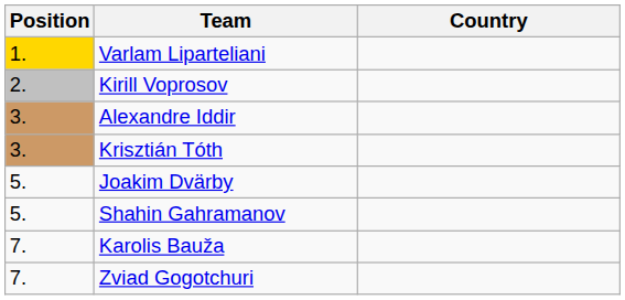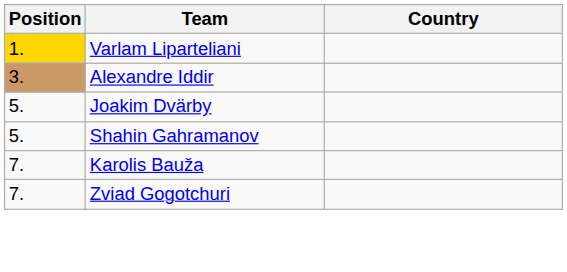 <table class=wikitable>
 <tr>
 <th width=10>Position</th>
 <th width=200>Team</th>
 <th width=200>Country</th>
 </tr>
 <tr>
 <td bgcolor=gold>1.</td>
 <td><a href='#'>Varlam Liparteliani</a></td>
 <td></td>
 </tr>
 <tr>
-<td bgcolor="silver">2.</td>
-<td><a href='#'>Kirill Voprosov</a></td>
-<td></td>
-</tr>
-<tr>
 <td bgcolor="CC9966">3.</td>
 <td><a href='#'>Alexandre Iddir</a></td>
-<td></td>
-</tr>
-<tr>
-<td bgcolor="CC9966">3.</td>
-<td><a href='#'>Krisztián Tóth</a></td>
 <td></td>
 </tr>
 <tr>
 <td>5.</td>
 <td><a href='#'>Joakim Dvärby</a></td>
 <td></td>
 </tr>
 <tr>
 <td>5.</td>
 <td><a href='#'>Shahin Gahramanov</a></td>
 <td></td>
 </tr>
 <tr>
 <td>7.</td>
 <td><a href='#'>Karolis Bauža</a></td>
 <td></td>
 </tr>
 <tr>
 <td>7.</td>
 <td><a href='#'>Zviad Gogotchuri</a></td>
 <td></td>
 </tr>
 </table>
